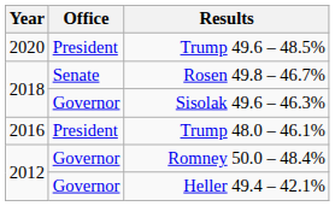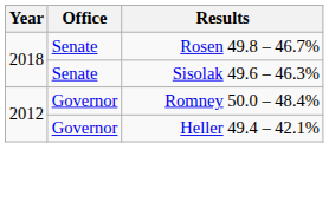 <table class=wikitable>
 <tr>
 <th width="30">Year</th>
 <th width="60">Office</th>
 <th width="180">Results</th>
 </tr>
 <tr>
-<td>2020</td>
-<td><a href='#'>President</a></td>
-<td align="right" ><a href='#'>Trump</a> 49.6 – 48.5%</td>
-</tr>
-<tr>
 <td rowspan="2">2018</td>
 <td><a href='#'>Senate</a></td>
 <td align="right" ><a href='#'>Rosen</a> 49.8 – 46.7%</td>
 </tr>
 <tr>
-<td><a href='#'>Governor</a></td>
+<td><a href='#'>Senate</a></td>
 <td align="right" ><a href='#'>Sisolak</a> 49.6 – 46.3%</td>
-</tr>
-<tr>
-<td>2016</td>
-<td><a href='#'>President</a></td>
-<td align="right" ><a href='#'>Trump</a> 48.0 – 46.1%</td>
 </tr>
 <tr>
 <td rowspan="2">2012</td>
 <td><a href='#'>Governor</a></td>
 <td align="right" ><a href='#'>Romney</a> 50.0 – 48.4%</td>
 </tr>
 <tr>
 <td><a href='#'>Governor</a></td>
 <td align="right" ><a href='#'>Heller</a> 49.4 – 42.1%</td>
 </tr>
 </table>
